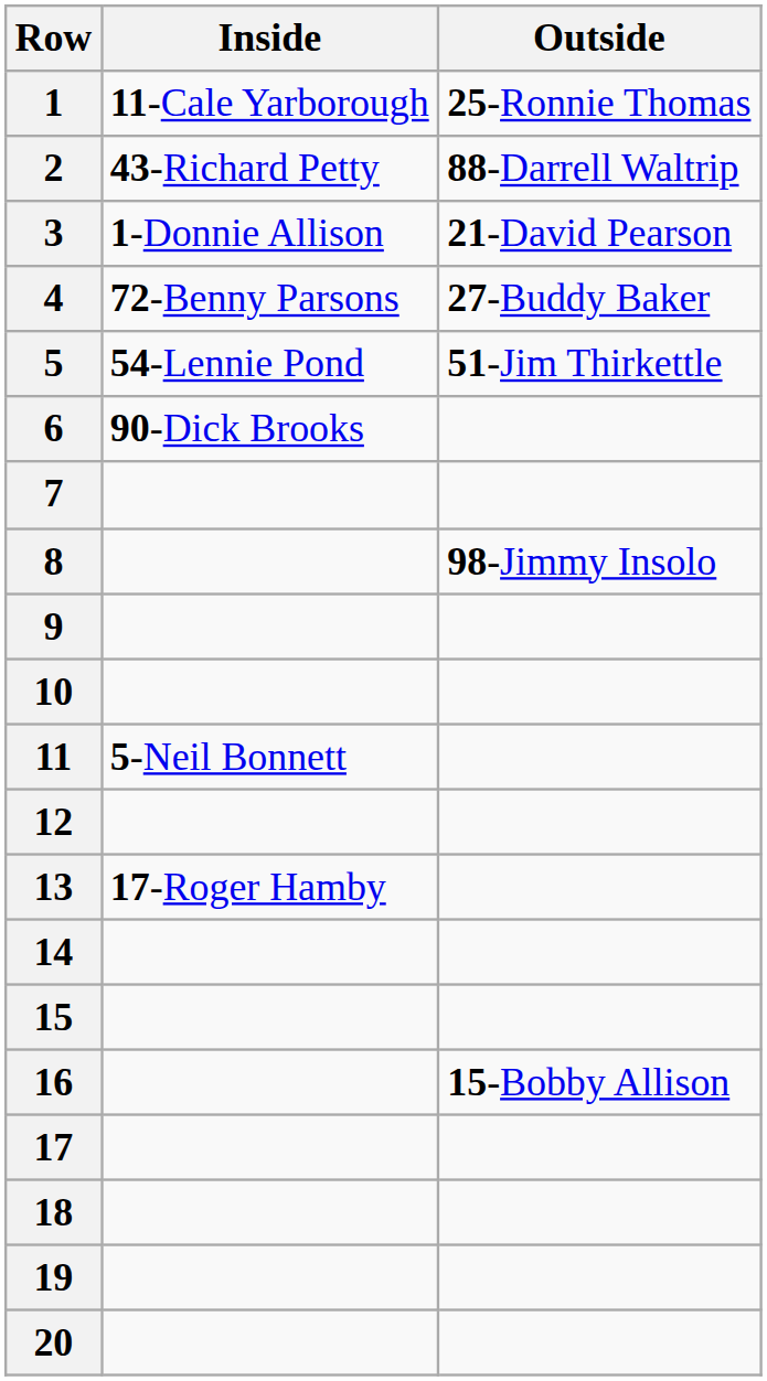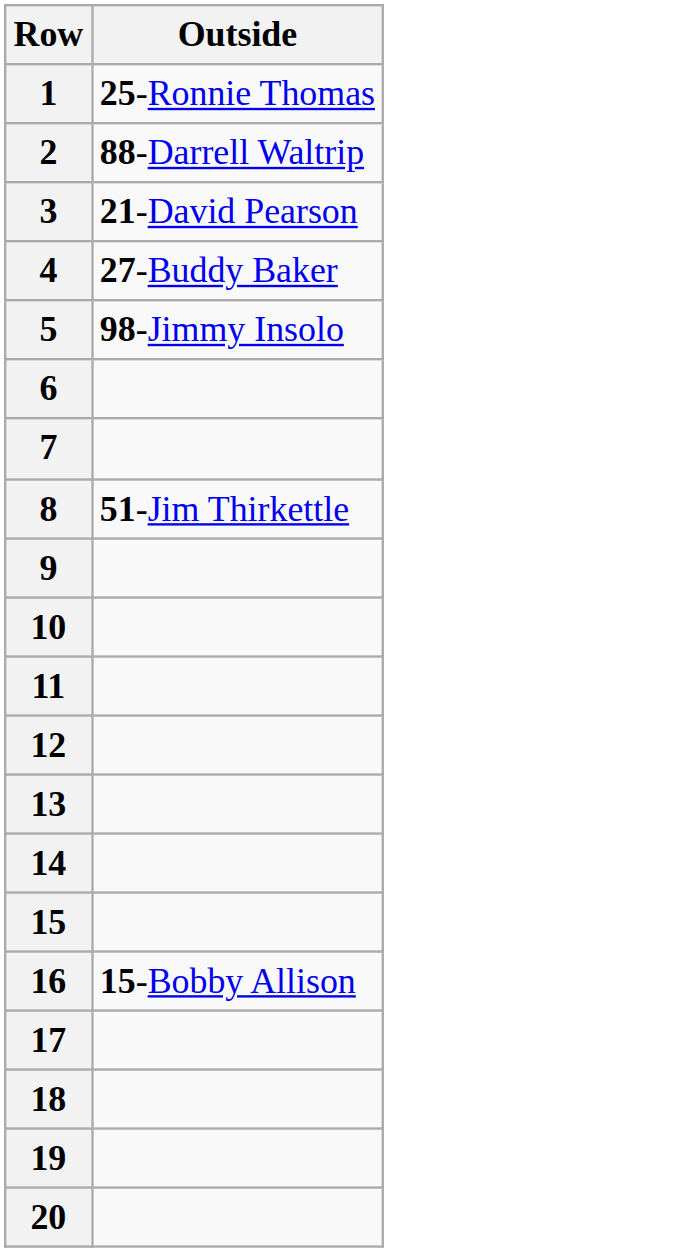 <table class="wikitable" style="font-size: 95%;">
 <tr>
 <th>Row</th>
-<th>Inside</th>
 <th>Outside</th>
 </tr>
 <tr>
 <th>1</th>
-<td> <strong>11</strong>-<a href='#'>Cale Yarborough</a></td>
 <td> <strong>25</strong>-<a href='#'>Ronnie Thomas</a> <strong></strong></td>
 </tr>
 <tr>
 <th>2</th>
-<td> <strong>43</strong>-<a href='#'>Richard Petty</a></td>
 <td> <strong>88</strong>-<a href='#'>Darrell Waltrip</a></td>
 </tr>
 <tr>
 <th>3</th>
-<td> <strong>1</strong>-<a href='#'>Donnie Allison</a></td>
 <td> <strong>21</strong>-<a href='#'>David Pearson</a> <strong></strong></td>
 </tr>
 <tr>
 <th>4</th>
-<td> <strong>72</strong>-<a href='#'>Benny Parsons</a></td>
 <td> <strong>27</strong>-<a href='#'>Buddy Baker</a> <strong></strong></td>
 </tr>
 <tr>
 <th>5</th>
-<td> <strong>54</strong>-<a href='#'>Lennie Pond</a></td>
-<td> <strong>51</strong>-<a href='#'>Jim Thirkettle</a></td>
+<td> <strong>98</strong>-<a href='#'>Jimmy Insolo</a></td>
 </tr>
 <tr>
 <th>6</th>
-<td> <strong>90</strong>-<a href='#'>Dick Brooks</a></td>
 <td></td>
 </tr>
 <tr>
 <th>7</th>
 <td></td>
-<td></td>
 </tr>
 <tr>
 <th>8</th>
-<td></td>
-<td> <strong>98</strong>-<a href='#'>Jimmy Insolo</a></td>
+<td> <strong>51</strong>-<a href='#'>Jim Thirkettle</a></td>
 </tr>
 <tr>
 <th>9</th>
-<td></td>
 <td></td>
 </tr>
 <tr>
 <th>10</th>
 <td></td>
-<td></td>
 </tr>
 <tr>
 <th>11</th>
-<td> <strong>5</strong>-<a href='#'>Neil Bonnett</a> <strong></strong></td>
 <td></td>
 </tr>
 <tr>
 <th>12</th>
 <td></td>
-<td></td>
 </tr>
 <tr>
 <th>13</th>
-<td> <strong>17</strong>-<a href='#'>Roger Hamby</a> <strong></strong></td>
 <td></td>
 </tr>
 <tr>
 <th>14</th>
 <td></td>
-<td></td>
 </tr>
 <tr>
 <th>15</th>
 <td></td>
-<td></td>
 </tr>
 <tr>
 <th>16</th>
-<td></td>
 <td> <strong>15</strong>-<a href='#'>Bobby Allison</a> <strong></strong></td>
 </tr>
 <tr>
 <th>17</th>
 <td></td>
-<td></td>
 </tr>
 <tr>
 <th>18</th>
-<td></td>
 <td></td>
 </tr>
 <tr>
 <th>19</th>
 <td></td>
-<td></td>
 </tr>
 <tr>
 <th>20</th>
 <td></td>
-<td></td>
 </tr>
 </table>
